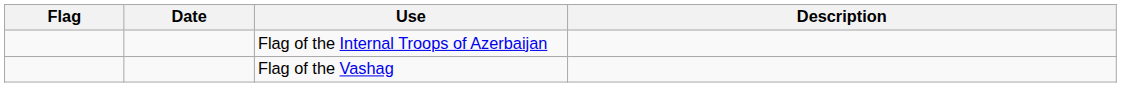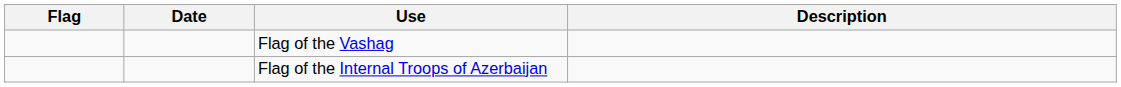 <table class="wikitable">
 <tr>
 <th scope="col" style="width:110px;">Flag</th>
 <th scope="col" style="width:120px;">Date</th>
 <th scope="col" style="width:300px;">Use</th>
 <th scope="col" style="width:530px;">Description</th>
 </tr>
 <tr>
 <td></td>
 <td></td>
-<td>Flag of the <a href='#'>Internal Troops of Azerbaijan</a></td>
+<td>Flag of the <a href='#'>Vashag</a></td>
 <td></td>
 </tr>
 <tr>
 <td></td>
 <td></td>
-<td>Flag of the <a href='#'>Vashag</a></td>
+<td>Flag of the <a href='#'>Internal Troops of Azerbaijan</a></td>
 <td></td>
 </tr>
 </table>
